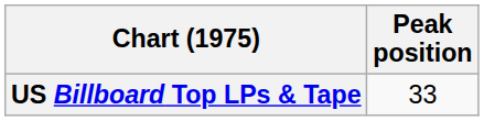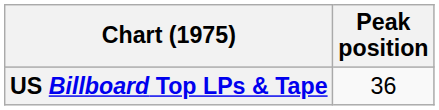 <table class="wikitable plainrowheaders" style="text-align:center;">
 <tr>
 <th scope="col">Chart (1975)</th>
 <th scope="col">Peak<br> position</th>
 </tr>
 <tr>
 <th scope="row">US <a href='#'><em>Billboard</em> Top LPs & Tape</a></th>
-<td>33</td>
+<td>36</td>
 </tr>
 </table>
